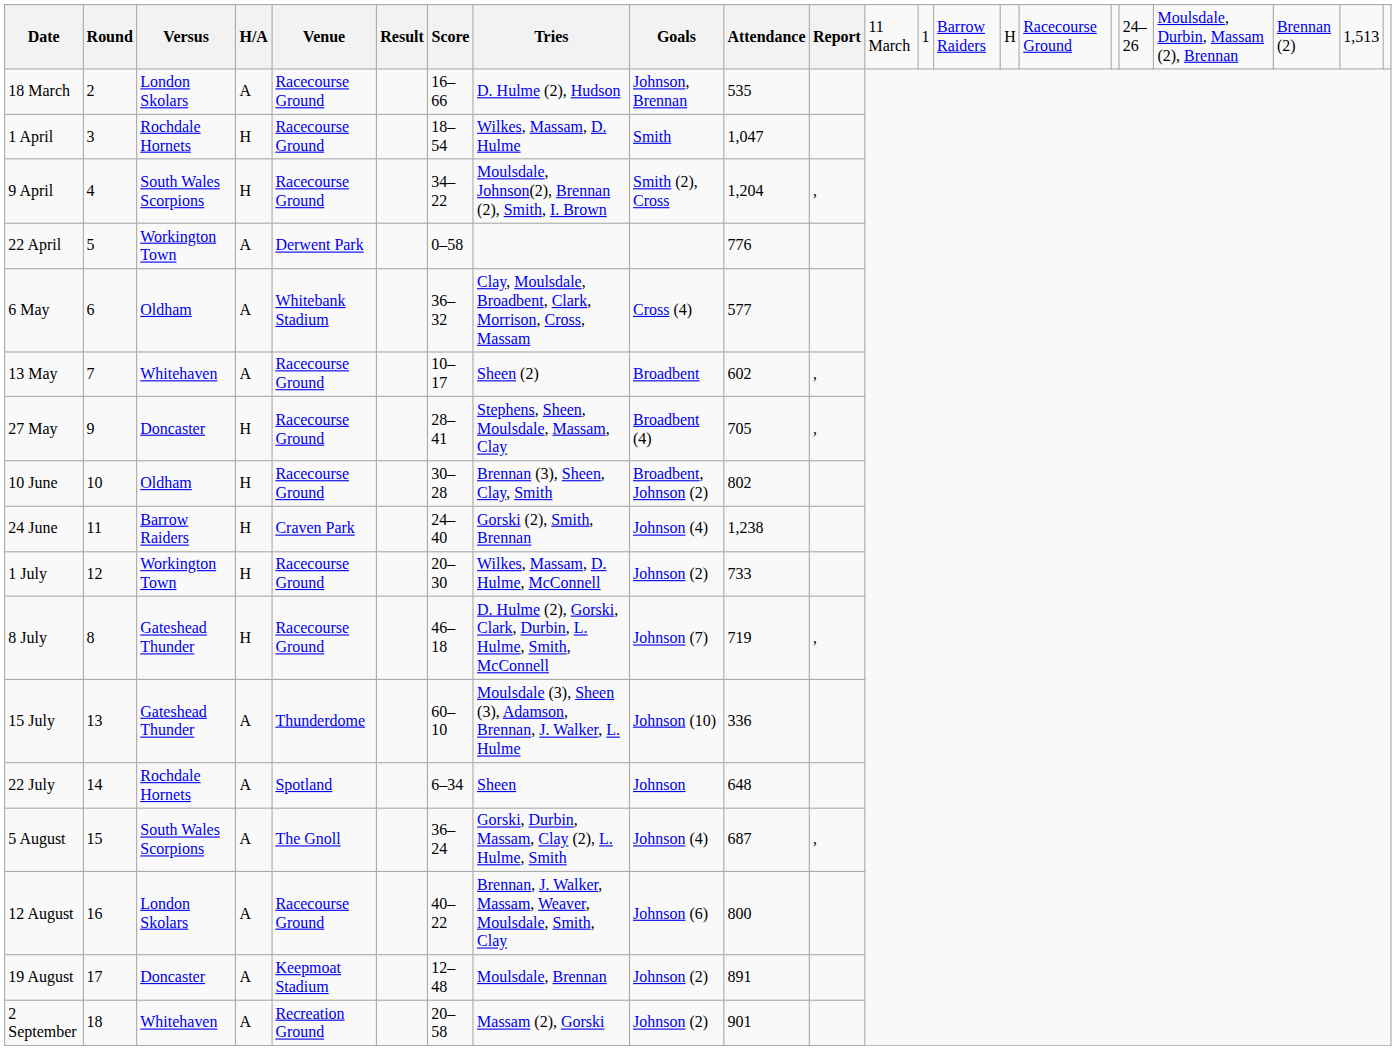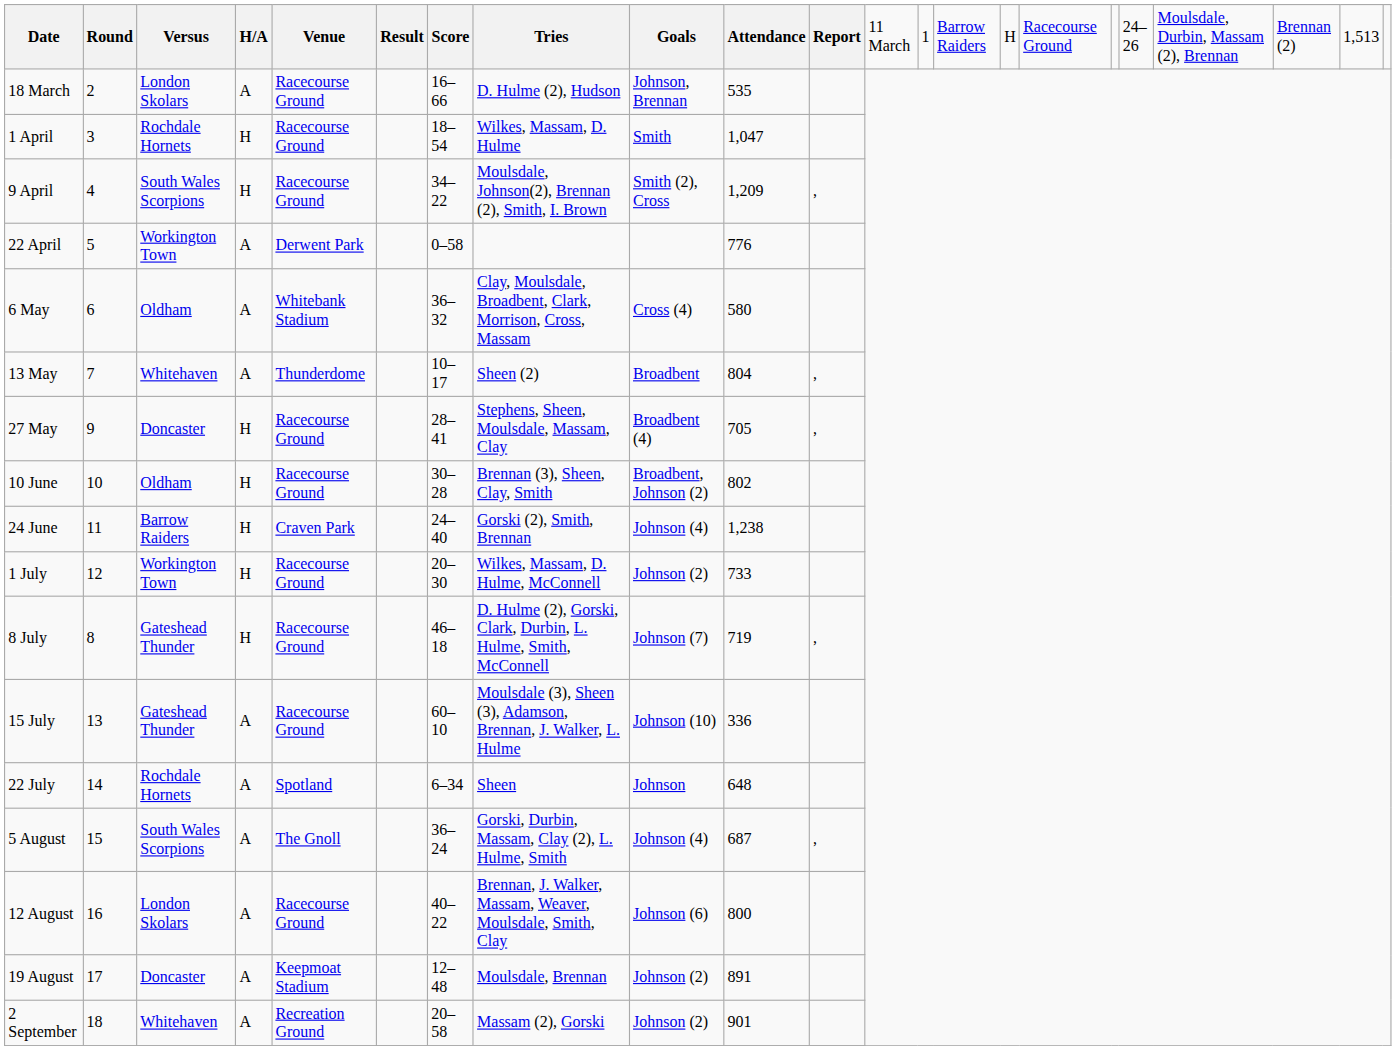 <table class="wikitable defaultleft col2center col4center col7center col10right" style="font-size:90%;">
 <tr>
 <th>Date</th>
 <th>Round</th>
 <th>Versus</th>
 <th>H/A</th>
 <th>Venue</th>
 <th>Result</th>
 <th>Score</th>
 <th>Tries</th>
 <th>Goals</th>
 <th>Attendance</th>
 <th>Report</th>
 <td>11 March</td>
 <td>1</td>
 <td> <a href='#'>Barrow Raiders</a></td>
 <td>H</td>
 <td><a href='#'>Racecourse Ground</a></td>
 <td></td>
 <td>24–26</td>
 <td><a href='#'>Moulsdale</a>, <a href='#'>Durbin</a>, <a href='#'>Massam</a> (2), <a href='#'>Brennan</a></td>
 <td><a href='#'>Brennan</a> (2)</td>
 <td>1,513</td>
 <td></td>
 </tr>
 <tr>
 <td>18 March</td>
 <td>2</td>
 <td> <a href='#'>London Skolars</a></td>
 <td>A</td>
 <td><a href='#'>Racecourse Ground</a></td>
 <td></td>
 <td>16–66</td>
 <td><a href='#'>D. Hulme</a> (2), <a href='#'>Hudson</a></td>
 <td><a href='#'>Johnson</a>, <a href='#'>Brennan</a></td>
 <td>535</td>
 <td></td>
 </tr>
 <tr>
 <td>1 April</td>
 <td>3</td>
 <td> <a href='#'>Rochdale Hornets</a></td>
 <td>H</td>
 <td><a href='#'>Racecourse Ground</a></td>
 <td></td>
 <td>18–54</td>
 <td><a href='#'>Wilkes</a>, <a href='#'>Massam</a>, <a href='#'>D. Hulme</a></td>
 <td><a href='#'>Smith</a></td>
 <td>1,047</td>
 <td></td>
 </tr>
 <tr>
 <td>9 April</td>
 <td>4</td>
 <td> <a href='#'>South Wales Scorpions</a></td>
 <td>H</td>
 <td><a href='#'>Racecourse Ground</a></td>
 <td></td>
 <td>34–22</td>
 <td><a href='#'>Moulsdale</a>,  <a href='#'>Johnson</a>(2),  <a href='#'>Brennan</a> (2), <a href='#'>Smith</a>, <a href='#'>I. Brown</a></td>
 <td><a href='#'>Smith</a> (2), <a href='#'>Cross</a></td>
-<td>1,204</td>
+<td>1,209</td>
 <td>, </td>
 </tr>
 <tr>
 <td>22 April</td>
 <td>5</td>
 <td> <a href='#'>Workington Town</a></td>
 <td>A</td>
 <td><a href='#'>Derwent Park</a></td>
 <td></td>
 <td>0–58</td>
 <td></td>
 <td></td>
 <td>776</td>
 <td></td>
 </tr>
 <tr>
 <td>6 May</td>
 <td>6</td>
 <td> <a href='#'>Oldham</a></td>
 <td>A</td>
 <td><a href='#'>Whitebank Stadium</a></td>
 <td></td>
 <td>36–32</td>
 <td><a href='#'>Clay</a>, <a href='#'>Moulsdale</a>, <a href='#'>Broadbent</a>, <a href='#'>Clark</a>, <a href='#'>Morrison</a>, <a href='#'>Cross</a>, <a href='#'>Massam</a></td>
 <td><a href='#'>Cross</a> (4)</td>
-<td>577</td>
+<td>580</td>
 <td></td>
 </tr>
 <tr>
 <td>13 May</td>
 <td>7</td>
 <td> <a href='#'>Whitehaven</a></td>
 <td>A</td>
-<td><a href='#'>Racecourse Ground</a></td>
+<td><a href='#'>Thunderdome</a></td>
 <td></td>
 <td>10–17</td>
 <td><a href='#'>Sheen</a> (2)</td>
 <td><a href='#'>Broadbent</a></td>
-<td>602</td>
+<td>804</td>
 <td>,</td>
 </tr>
 <tr>
 <td>27 May</td>
 <td>9</td>
 <td> <a href='#'>Doncaster</a></td>
 <td>H</td>
 <td><a href='#'>Racecourse Ground</a></td>
 <td></td>
 <td>28–41</td>
 <td><a href='#'>Stephens</a>, <a href='#'>Sheen</a>, <a href='#'>Moulsdale</a>, <a href='#'>Massam</a>, <a href='#'>Clay</a></td>
 <td><a href='#'>Broadbent</a> (4)</td>
 <td>705</td>
 <td>,</td>
 </tr>
 <tr>
 <td>10 June</td>
 <td>10</td>
 <td> <a href='#'>Oldham</a></td>
 <td>H</td>
 <td><a href='#'>Racecourse Ground</a></td>
 <td></td>
 <td>30–28</td>
 <td><a href='#'>Brennan</a> (3), <a href='#'>Sheen</a>, <a href='#'>Clay</a>, <a href='#'>Smith</a></td>
 <td><a href='#'>Broadbent</a>, <a href='#'>Johnson</a> (2)</td>
 <td>802</td>
 <td></td>
 </tr>
 <tr>
 <td>24 June</td>
 <td>11</td>
 <td> <a href='#'>Barrow Raiders</a></td>
 <td>H</td>
 <td><a href='#'>Craven Park</a></td>
 <td></td>
 <td>24–40</td>
 <td><a href='#'>Gorski</a> (2), <a href='#'>Smith</a>, <a href='#'>Brennan</a></td>
 <td><a href='#'>Johnson</a> (4)</td>
 <td>1,238</td>
 <td></td>
 </tr>
 <tr>
 <td>1 July</td>
 <td>12</td>
 <td> <a href='#'>Workington Town</a></td>
 <td>H</td>
 <td><a href='#'>Racecourse Ground</a></td>
 <td></td>
 <td>20–30</td>
 <td><a href='#'>Wilkes</a>, <a href='#'>Massam</a>, <a href='#'>D. Hulme</a>, <a href='#'>McConnell</a></td>
 <td><a href='#'>Johnson</a> (2)</td>
 <td>733</td>
 <td></td>
 </tr>
 <tr>
 <td>8 July</td>
 <td>8</td>
 <td> <a href='#'>Gateshead Thunder</a></td>
 <td>H</td>
 <td><a href='#'>Racecourse Ground</a></td>
 <td></td>
 <td>46–18</td>
 <td><a href='#'>D. Hulme</a> (2), <a href='#'>Gorski</a>, <a href='#'>Clark</a>, <a href='#'>Durbin</a>, <a href='#'>L. Hulme</a>, <a href='#'>Smith</a>, <a href='#'>McConnell</a></td>
 <td><a href='#'>Johnson</a> (7)</td>
 <td>719</td>
 <td>,</td>
 </tr>
 <tr>
 <td>15 July</td>
 <td>13</td>
 <td> <a href='#'>Gateshead Thunder</a></td>
 <td>A</td>
-<td><a href='#'>Thunderdome</a></td>
+<td><a href='#'>Racecourse Ground</a></td>
 <td></td>
 <td>60–10</td>
 <td><a href='#'>Moulsdale</a> (3), <a href='#'>Sheen</a> (3), <a href='#'>Adamson</a>, <a href='#'>Brennan</a>, <a href='#'>J. Walker</a>, <a href='#'>L. Hulme</a></td>
 <td><a href='#'>Johnson</a> (10)</td>
 <td>336</td>
 <td></td>
 </tr>
 <tr>
 <td>22 July</td>
 <td>14</td>
 <td> <a href='#'>Rochdale Hornets</a></td>
 <td>A</td>
 <td><a href='#'>Spotland</a></td>
 <td></td>
 <td>6–34</td>
 <td><a href='#'>Sheen</a></td>
 <td><a href='#'>Johnson</a></td>
 <td>648</td>
 <td></td>
 </tr>
 <tr>
 <td>5 August</td>
 <td>15</td>
 <td> <a href='#'>South Wales Scorpions</a></td>
 <td>A</td>
 <td><a href='#'>The Gnoll</a></td>
 <td></td>
 <td>36–24</td>
 <td><a href='#'>Gorski</a>, <a href='#'>Durbin</a>, <a href='#'>Massam</a>, <a href='#'>Clay</a> (2), <a href='#'>L. Hulme</a>, <a href='#'>Smith</a></td>
 <td><a href='#'>Johnson</a> (4)</td>
 <td>687</td>
 <td>,</td>
 </tr>
 <tr>
 <td>12 August</td>
 <td>16</td>
 <td> <a href='#'>London Skolars</a></td>
 <td>A</td>
 <td><a href='#'>Racecourse Ground</a></td>
 <td></td>
 <td>40–22</td>
 <td><a href='#'>Brennan</a>, <a href='#'>J. Walker</a>, <a href='#'>Massam</a>, <a href='#'>Weaver</a>, <a href='#'>Moulsdale</a>, <a href='#'>Smith</a>, <a href='#'>Clay</a></td>
 <td><a href='#'>Johnson</a> (6)</td>
 <td>800</td>
 <td></td>
 </tr>
 <tr>
 <td>19 August</td>
 <td>17</td>
 <td> <a href='#'>Doncaster</a></td>
 <td>A</td>
 <td><a href='#'>Keepmoat Stadium</a></td>
 <td></td>
 <td>12–48</td>
 <td><a href='#'>Moulsdale</a>, <a href='#'>Brennan</a></td>
 <td><a href='#'>Johnson</a> (2)</td>
 <td>891</td>
 <td></td>
 </tr>
 <tr>
 <td>2 September</td>
 <td>18</td>
 <td> <a href='#'>Whitehaven</a></td>
 <td>A</td>
 <td><a href='#'>Recreation Ground</a></td>
 <td></td>
 <td>20–58</td>
 <td><a href='#'>Massam</a> (2), <a href='#'>Gorski</a></td>
 <td><a href='#'>Johnson</a> (2)</td>
 <td>901</td>
 <td></td>
 </tr>
 <tr>
 </tr>
 </table>
